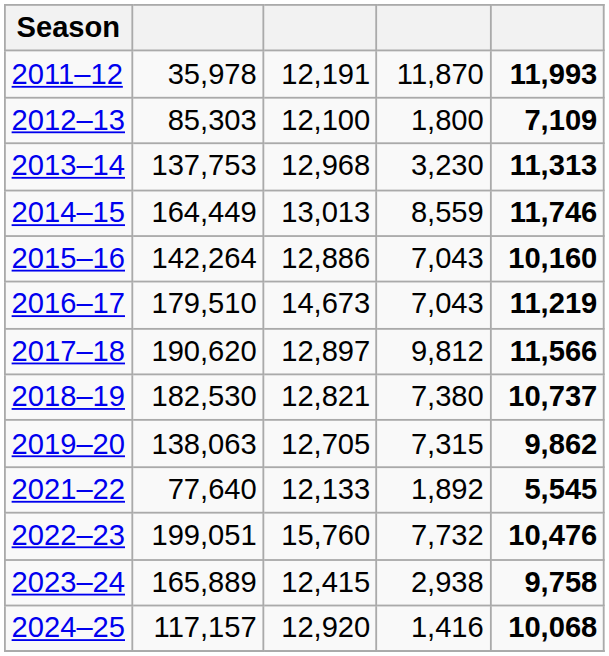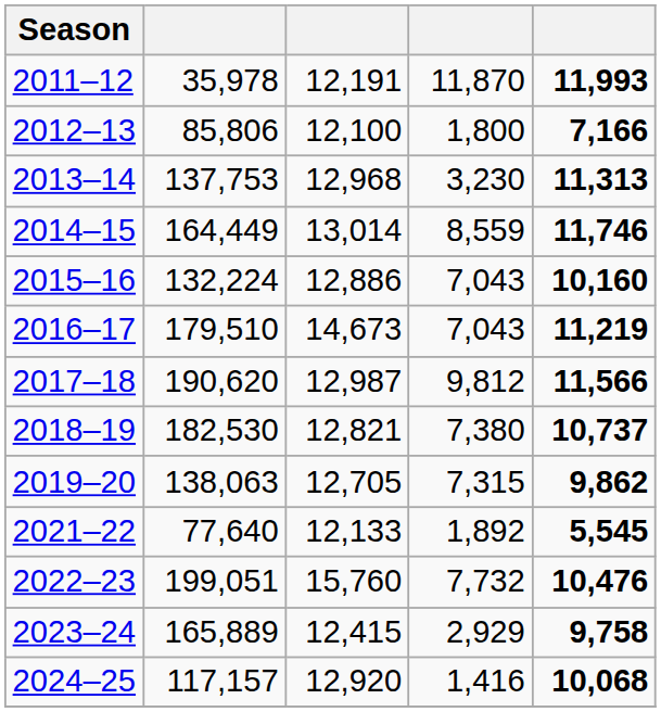 <table class="wikitable sortable" style="text-align:right">
 <tr>
 <th>Season</th>
 <th width=65></th>
 <th width=55></th>
 <th width=55></th>
 <th width=55></th>
 </tr>
 <tr>
 <td align=left><a href='#'>2011–12</a></td>
 <td>35,978</td>
 <td>12,191</td>
 <td>11,870</td>
 <td><strong>11,993</strong></td>
 </tr>
 <tr>
 <td align=left><a href='#'>2012–13</a></td>
-<td>85,303</td>
+<td>85,806</td>
 <td>12,100</td>
 <td>1,800</td>
-<td><strong>7,109</strong></td>
+<td><strong>7,166</strong></td>
 </tr>
 <tr>
 <td align=left><a href='#'>2013–14</a></td>
 <td>137,753</td>
 <td>12,968</td>
 <td>3,230</td>
 <td><strong>11,313</strong></td>
 </tr>
 <tr>
 <td align=left><a href='#'>2014–15</a></td>
 <td>164,449</td>
-<td>13,013</td>
+<td>13,014</td>
 <td>8,559</td>
 <td><strong>11,746</strong></td>
 </tr>
 <tr>
 <td align=left><a href='#'>2015–16</a></td>
-<td>142,264</td>
+<td>132,224</td>
 <td>12,886</td>
 <td>7,043</td>
 <td><strong>10,160</strong></td>
 </tr>
 <tr>
 <td align=left><a href='#'>2016–17</a></td>
 <td>179,510</td>
 <td>14,673</td>
 <td>7,043</td>
 <td><strong>11,219</strong></td>
 </tr>
 <tr>
 <td align=left><a href='#'>2017–18</a></td>
 <td>190,620</td>
-<td>12,897</td>
+<td>12,987</td>
 <td>9,812</td>
 <td><strong>11,566</strong></td>
 </tr>
 <tr>
 <td align=left><a href='#'>2018–19</a></td>
 <td>182,530</td>
 <td>12,821</td>
 <td>7,380</td>
 <td><strong>10,737</strong></td>
 </tr>
 <tr>
 <td align=left><a href='#'>2019–20</a></td>
 <td>138,063</td>
 <td>12,705</td>
 <td>7,315</td>
 <td><strong>9,862</strong></td>
 </tr>
 <tr>
 <td align=left><a href='#'>2021–22</a></td>
 <td>77,640</td>
 <td>12,133</td>
 <td>1,892</td>
 <td><strong>5,545</strong></td>
 </tr>
 <tr>
 <td align=left><a href='#'>2022–23</a></td>
 <td>199,051</td>
 <td>15,760</td>
 <td>7,732</td>
 <td><strong>10,476</strong></td>
 </tr>
 <tr>
 <td align=left><a href='#'>2023–24</a></td>
 <td>165,889</td>
 <td>12,415</td>
-<td>2,938</td>
+<td>2,929</td>
 <td><strong>9,758</strong></td>
 </tr>
 <tr>
 <td align=left><a href='#'>2024–25</a></td>
 <td>117,157</td>
 <td>12,920</td>
 <td>1,416</td>
 <td><strong>10,068</strong></td>
 </tr>
 <tr>
 </tr>
 </table>
